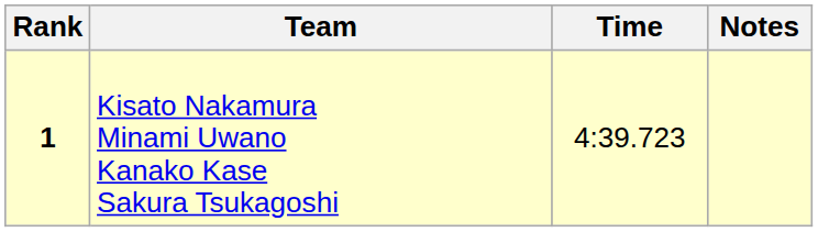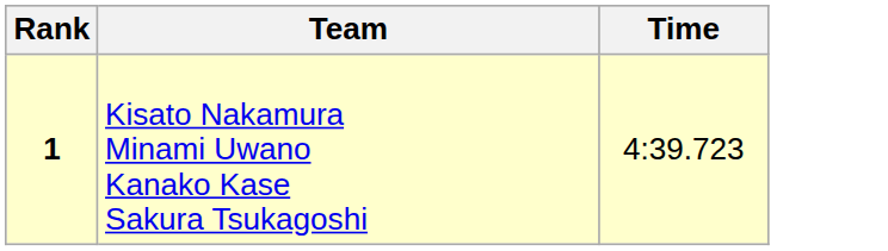 <table class=wikitable style="text-align:center">
 <tr>
 <th width=40>Rank</th>
 <th width=250>Team</th>
 <th width=80>Time</th>
-<th width=50>Notes</th>
 </tr>
 <tr bgcolor="ffffcc">
 <td><strong>1</strong></td>
 <td align=left><br><a href='#'>Kisato Nakamura</a><br><a href='#'>Minami Uwano</a><br><a href='#'>Kanako Kase</a><br><a href='#'>Sakura Tsukagoshi</a></td>
 <td>4:39.723</td>
-<td></td>
 </tr>
 </table>
